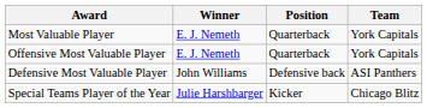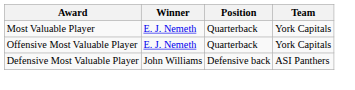 <table class="wikitable">
 <tr>
 <th>Award</th>
 <th>Winner</th>
 <th>Position</th>
 <th>Team</th>
 </tr>
 <tr>
 <td>Most Valuable Player</td>
 <td><a href='#'>E. J. Nemeth</a></td>
 <td>Quarterback</td>
 <td>York Capitals</td>
 </tr>
 <tr>
 <td>Offensive Most Valuable Player</td>
 <td><a href='#'>E. J. Nemeth</a></td>
 <td>Quarterback</td>
 <td>York Capitals</td>
 </tr>
 <tr>
 <td>Defensive Most Valuable Player</td>
 <td>John Williams</td>
 <td>Defensive back</td>
 <td>ASI Panthers</td>
 </tr>
-<tr>
-<td>Special Teams Player of the Year</td>
-<td><a href='#'>Julie Harshbarger</a></td>
-<td>Kicker</td>
-<td>Chicago Blitz</td>
-</tr>
 </table>
